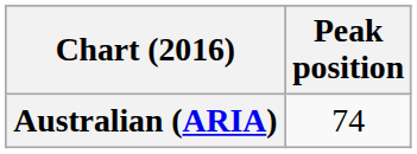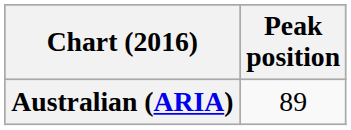 <table class="wikitable plainrowheaders" style="text-align:center;">
 <tr>
 <th scope="col">Chart (2016)</th>
 <th scope="col">Peak<br>position</th>
 </tr>
 <tr>
 <th scope="row">Australian (<a href='#'>ARIA</a>)</th>
-<td>74</td>
+<td>89</td>
 </tr>
 </table>
